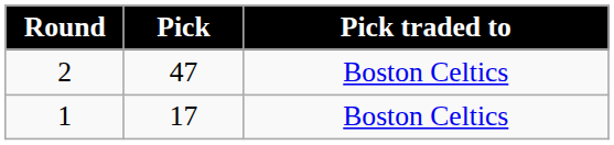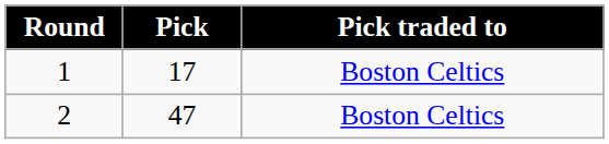 <table class="wikitable sortable sortable" style="text-align: center;">
 <tr>
 <th style="background:black; color:white" width="60px">Round</th>
 <th style="background:black; color:white" width="60px">Pick</th>
 <th style="background:black; color:white" width="200px">Pick traded to</th>
 </tr>
 <tr>
+<td>1</td>
+<td>17</td>
+<td><a href='#'>Boston Celtics</a></td>
+</tr>
+<tr>
 <td>2</td>
 <td>47</td>
 <td><a href='#'>Boston Celtics</a></td>
 </tr>
-<tr>
-<td>1</td>
-<td>17</td>
-<td><a href='#'>Boston Celtics</a></td>
-</tr>
 </table>
